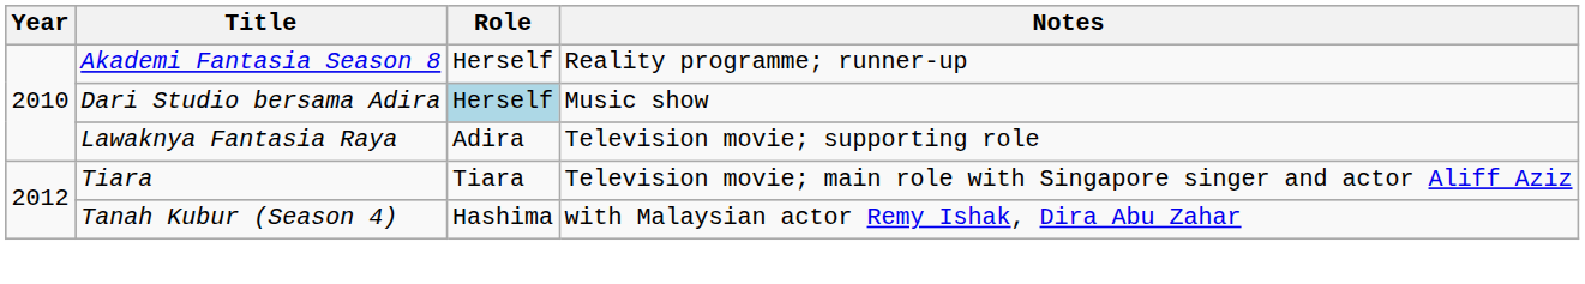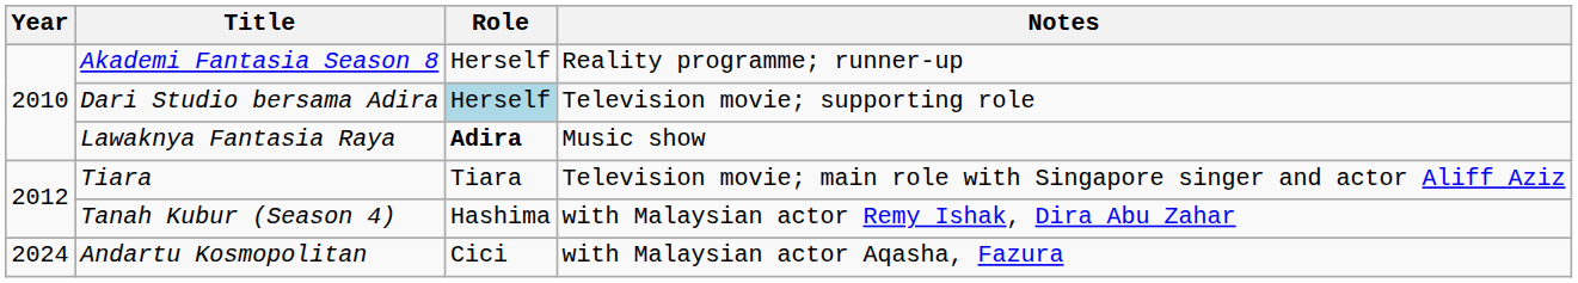 <table class="wikitable" style="font-size: 95%;">
 <tr>
 <th>Year</th>
 <th>Title</th>
 <th>Role</th>
 <th>Notes</th>
 </tr>
 <tr>
 <td rowspan="3">2010</td>
 <td><em><a href='#'>Akademi Fantasia Season 8</a></em></td>
 <td>Herself</td>
 <td>Reality programme; runner-up</td>
 </tr>
 <tr>
 <td><em>Dari Studio bersama Adira</em></td>
 <td style="background: lightblue;">Herself</td>
-<td>Music show</td>
+<td>Television movie; supporting role</td>
 </tr>
 <tr>
 <td><em>Lawaknya Fantasia Raya</em></td>
-<td>Adira</td>
-<td>Television movie; supporting role</td>
+<td><strong>Adira</strong></td>
+<td>Music show</td>
 </tr>
 <tr>
 <td rowspan="2">2012</td>
 <td><em>Tiara</em></td>
 <td>Tiara</td>
 <td>Television movie; main role with Singapore singer and actor <a href='#'>Aliff Aziz</a></td>
 </tr>
 <tr>
 <td><em>Tanah Kubur (Season 4)</em></td>
 <td>Hashima</td>
 <td>with Malaysian actor <a href='#'>Remy Ishak</a>, <a href='#'>Dira Abu Zahar</a></td>
 </tr>
+<tr>
+<td>2024</td>
+<td><em>Andartu Kosmopolitan</em></td>
+<td>Cici</td>
+<td>with Malaysian actor Aqasha, <a href='#'>Fazura</a></td>
+</tr>
 </table>
